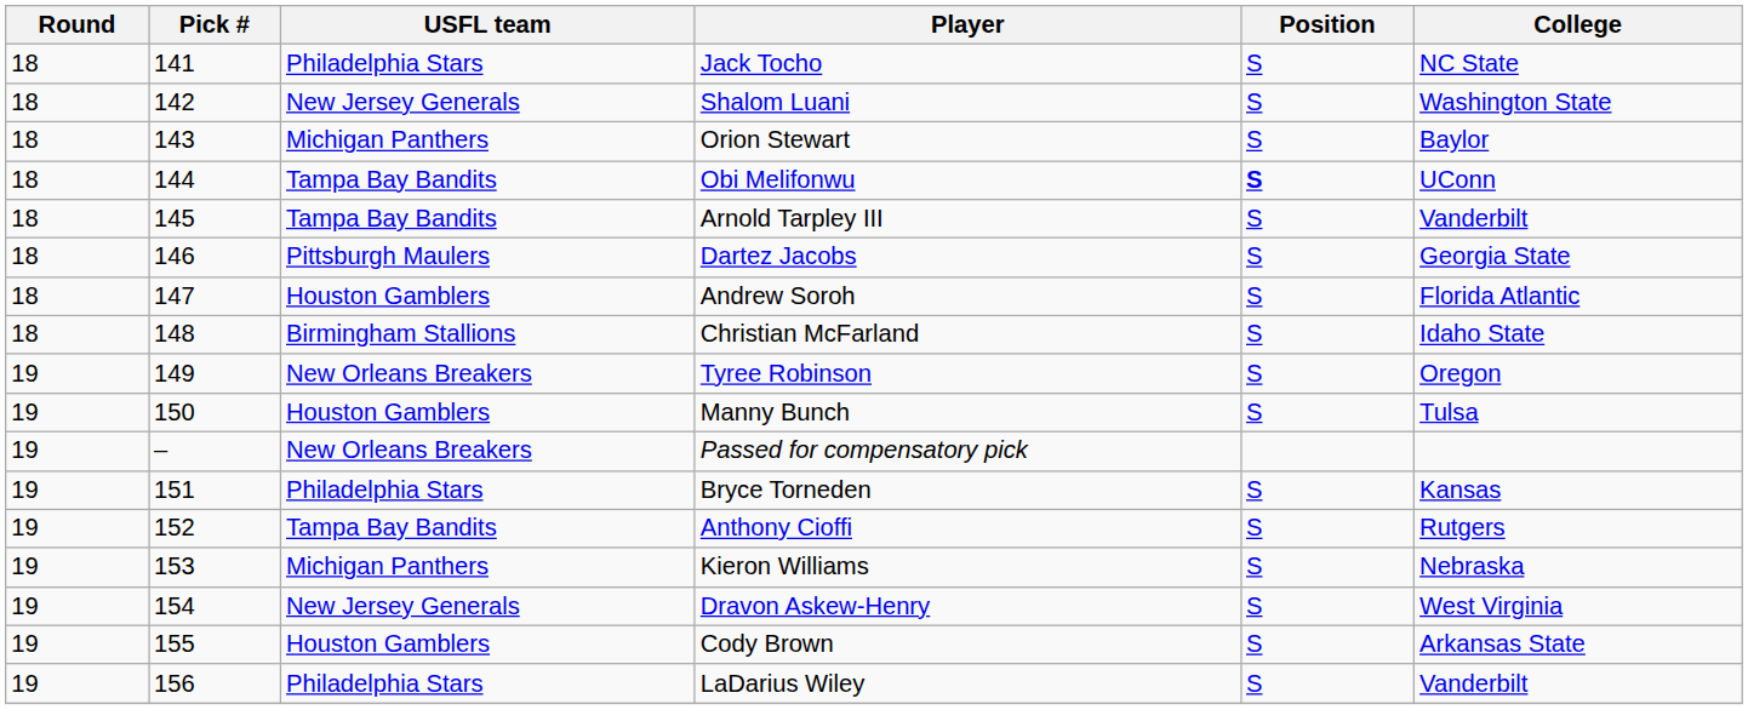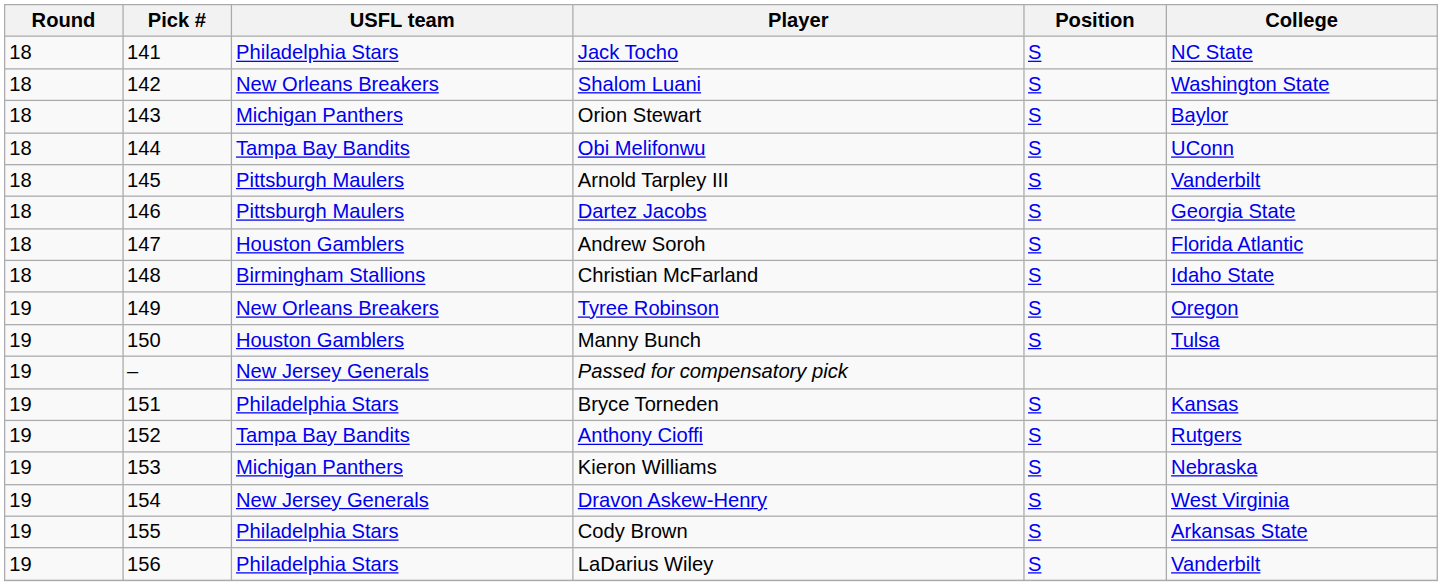 <table class="wikitable sortable sortable" style="width: 90%">
 <tr>
 <th>Round</th>
 <th>Pick #</th>
 <th>USFL team</th>
 <th>Player</th>
 <th>Position</th>
 <th>College</th>
 </tr>
 <tr>
 <td>18</td>
 <td>141</td>
 <td><a href='#'>Philadelphia Stars</a></td>
 <td><a href='#'>Jack Tocho</a></td>
 <td><a href='#'>S</a></td>
 <td><a href='#'>NC State</a></td>
 </tr>
 <tr>
 <td>18</td>
 <td>142</td>
-<td><a href='#'>New Jersey Generals</a></td>
+<td><a href='#'>New Orleans Breakers</a></td>
 <td><a href='#'>Shalom Luani</a></td>
 <td><a href='#'>S</a></td>
 <td><a href='#'>Washington State</a></td>
 </tr>
 <tr>
 <td>18</td>
 <td>143</td>
 <td><a href='#'>Michigan Panthers</a></td>
 <td>Orion Stewart</td>
 <td><a href='#'>S</a></td>
 <td><a href='#'>Baylor</a></td>
 </tr>
 <tr>
 <td>18</td>
 <td>144</td>
 <td><a href='#'>Tampa Bay Bandits</a></td>
 <td><a href='#'>Obi Melifonwu</a></td>
-<td><strong><a href='#'>S</a></strong></td>
+<td><a href='#'>S</a></td>
 <td><a href='#'>UConn</a></td>
 </tr>
 <tr>
 <td>18</td>
 <td>145</td>
-<td><a href='#'>Tampa Bay Bandits</a></td>
+<td><a href='#'>Pittsburgh Maulers</a></td>
 <td>Arnold Tarpley III</td>
 <td><a href='#'>S</a></td>
 <td><a href='#'>Vanderbilt</a></td>
 </tr>
 <tr>
 <td>18</td>
 <td>146</td>
 <td><a href='#'>Pittsburgh Maulers</a></td>
 <td><a href='#'>Dartez Jacobs</a></td>
 <td><a href='#'>S</a></td>
 <td><a href='#'>Georgia State</a></td>
 </tr>
 <tr>
 <td>18</td>
 <td>147</td>
 <td><a href='#'>Houston Gamblers</a></td>
 <td>Andrew Soroh</td>
 <td><a href='#'>S</a></td>
 <td><a href='#'>Florida Atlantic</a></td>
 </tr>
 <tr>
 <td>18</td>
 <td>148</td>
 <td><a href='#'>Birmingham Stallions</a></td>
 <td>Christian McFarland</td>
 <td><a href='#'>S</a></td>
 <td><a href='#'>Idaho State</a></td>
 </tr>
 <tr>
 <td>19</td>
 <td>149</td>
 <td><a href='#'>New Orleans Breakers</a></td>
 <td><a href='#'>Tyree Robinson</a></td>
 <td><a href='#'>S</a></td>
 <td><a href='#'>Oregon</a></td>
 </tr>
 <tr>
 <td>19</td>
 <td>150</td>
 <td><a href='#'>Houston Gamblers</a></td>
 <td>Manny Bunch</td>
 <td><a href='#'>S</a></td>
 <td><a href='#'>Tulsa</a></td>
 </tr>
 <tr>
 <td>19</td>
 <td>–</td>
-<td><a href='#'>New Orleans Breakers</a></td>
+<td><a href='#'>New Jersey Generals</a></td>
 <td><em>Passed for compensatory pick</em></td>
 <td></td>
 <td></td>
 </tr>
 <tr>
 <td>19</td>
 <td>151</td>
 <td><a href='#'>Philadelphia Stars</a></td>
 <td>Bryce Torneden</td>
 <td><a href='#'>S</a></td>
 <td><a href='#'>Kansas</a></td>
 </tr>
 <tr>
 <td>19</td>
 <td>152</td>
 <td><a href='#'>Tampa Bay Bandits</a></td>
 <td><a href='#'>Anthony Cioffi</a></td>
 <td><a href='#'>S</a></td>
 <td><a href='#'>Rutgers</a></td>
 </tr>
 <tr>
 <td>19</td>
 <td>153</td>
 <td><a href='#'>Michigan Panthers</a></td>
 <td>Kieron Williams</td>
 <td><a href='#'>S</a></td>
 <td><a href='#'>Nebraska</a></td>
 </tr>
 <tr>
 <td>19</td>
 <td>154</td>
 <td><a href='#'>New Jersey Generals</a></td>
 <td><a href='#'>Dravon Askew-Henry</a></td>
 <td><a href='#'>S</a></td>
 <td><a href='#'>West Virginia</a></td>
 </tr>
 <tr>
 <td>19</td>
 <td>155</td>
-<td><a href='#'>Houston Gamblers</a></td>
+<td><a href='#'>Philadelphia Stars</a></td>
 <td>Cody Brown</td>
 <td><a href='#'>S</a></td>
 <td><a href='#'>Arkansas State</a></td>
 </tr>
 <tr>
 <td>19</td>
 <td>156</td>
 <td><a href='#'>Philadelphia Stars</a></td>
 <td>LaDarius Wiley</td>
 <td><a href='#'>S</a></td>
 <td><a href='#'>Vanderbilt</a></td>
 </tr>
 <tr>
 </tr>
 </table>
